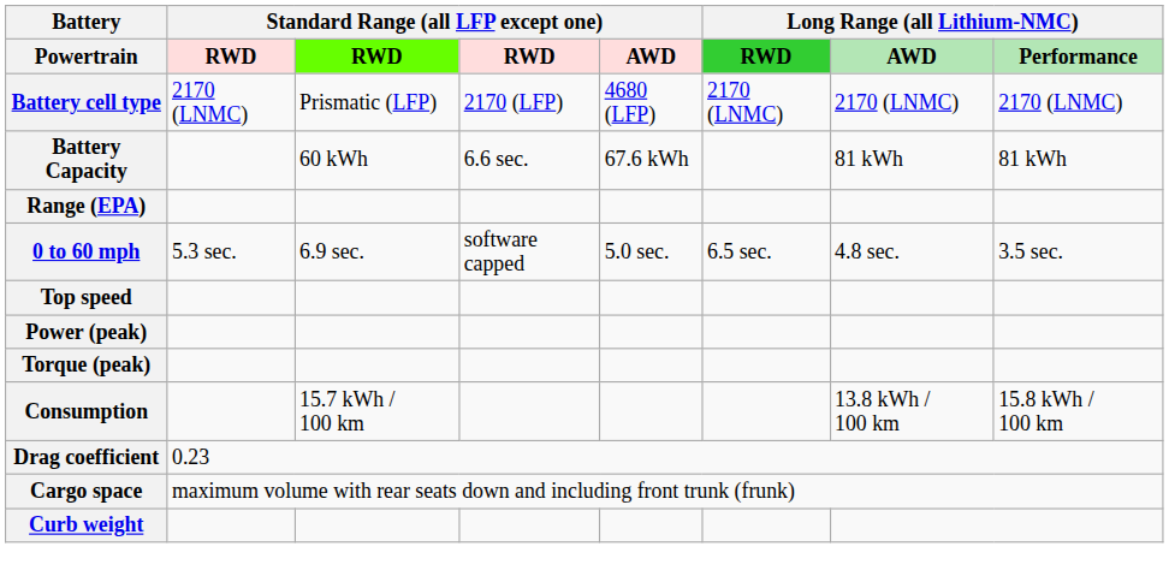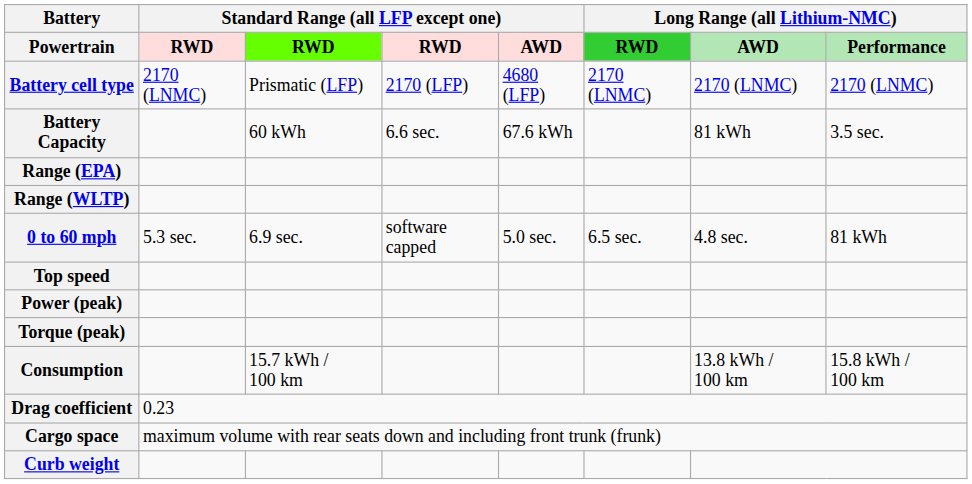 <table class="wikitable">
 <tr>
 <th>Battery</th>
 <th colspan="4">Standard Range (all <a href='#'>LFP</a> except one)</th>
 <th colspan="3">Long Range (all <a href='#'>Lithium-NMC</a>)</th>
 </tr>
 <tr>
 <th>Powertrain</th>
 <th style="background:#FFDDDD">RWD</th>
 <th style="background:#66FF00">RWD</th>
 <th style="background:#FFDDDD">RWD</th>
 <th style="background:#FFDDDD">AWD</th>
 <th style="background:#32CD32">RWD</th>
 <th style="background:#B3E6B5">AWD</th>
 <th style="background:#B3E6B5">Performance</th>
 </tr>
 <tr>
 <th><a href='#'>Battery cell type</a></th>
 <td><a href='#'>2170</a> (<a href='#'>LNMC</a>)</td>
 <td>Prismatic (<a href='#'>LFP</a>)</td>
 <td><a href='#'>2170</a> (<a href='#'>LFP</a>)</td>
 <td><a href='#'>4680</a> (<a href='#'>LFP</a>)</td>
 <td><a href='#'>2170</a> (<a href='#'>LNMC</a>)</td>
 <td><a href='#'>2170</a> (<a href='#'>LNMC</a>)</td>
 <td><a href='#'>2170</a> (<a href='#'>LNMC</a>)</td>
 </tr>
 <tr>
 <th>Battery Capacity</th>
 <td></td>
 <td>60 kWh</td>
 <td>6.6 sec.</td>
 <td>67.6 kWh </td>
 <td></td>
 <td>81 kWh </td>
-<td>81 kWh</td>
+<td>3.5 sec.</td>
 </tr>
 <tr>
 <th>Range (<a href='#'>EPA</a>)</th>
 <td></td>
 <td></td>
+<td></td>
+<td></td>
+<td></td>
+<td></td>
+<td></td>
+</tr>
+<tr>
+<th>Range (<a href='#'>WLTP</a>)</th>
+<td></td>
+<td><br></td>
 <td></td>
 <td></td>
 <td></td>
 <td></td>
 <td></td>
 </tr>
 <tr>
 <th><a href='#'>0 to 60 mph</a></th>
 <td>5.3 sec.</td>
 <td>6.9 sec.</td>
 <td>software capped</td>
 <td>5.0 sec.</td>
 <td>6.5 sec.</td>
 <td>4.8 sec.</td>
-<td>3.5 sec.</td>
+<td>81 kWh</td>
 </tr>
 <tr>
 <th>Top speed</th>
 <td></td>
 <td></td>
 <td></td>
 <td></td>
 <td></td>
 <td></td>
 <td></td>
 </tr>
 <tr>
 <th>Power (peak)</th>
 <td></td>
 <td></td>
 <td></td>
 <td></td>
 <td></td>
 <td></td>
 <td></td>
 </tr>
 <tr>
 <th>Torque (peak)</th>
 <td></td>
 <td></td>
 <td></td>
 <td></td>
 <td></td>
 <td></td>
 <td></td>
 </tr>
 <tr>
 <th>Consumption</th>
 <td></td>
 <td>15.7 kWh / 100 km</td>
 <td></td>
 <td></td>
 <td></td>
 <td>13.8 kWh / 100 km</td>
 <td>15.8 kWh / 100 km</td>
 </tr>
 <tr>
 <th>Drag coefficient</th>
 <td colspan="7">0.23</td>
 </tr>
 <tr>
 <th>Cargo space</th>
 <td colspan="7"> maximum volume with rear seats down and including front trunk (frunk)</td>
 </tr>
 <tr>
 <th><a href='#'>Curb weight</a></th>
 <td></td>
 <td></td>
 <td></td>
 <td></td>
 <td></td>
 <td colspan="2"></td>
 </tr>
 </table>
